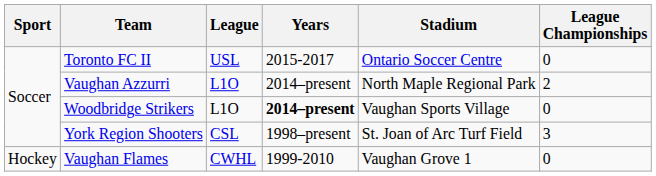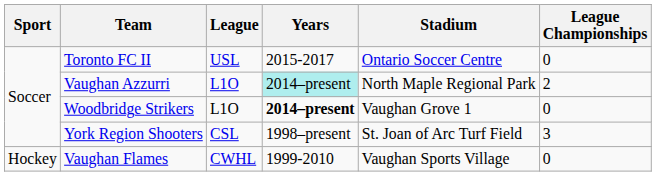 <table class="wikitable mw-collapsible">
 <tr>
 <th>Sport</th>
 <th>Team</th>
 <th>League</th>
 <th>Years</th>
 <th>Stadium</th>
 <th>League<br>Championships</th>
 </tr>
 <tr>
 <td rowspan="4">Soccer</td>
 <td><a href='#'>Toronto FC II</a></td>
 <td><a href='#'>USL</a></td>
 <td>2015-2017</td>
 <td><a href='#'>Ontario Soccer Centre</a></td>
 <td>0</td>
 </tr>
 <tr>
 <td><a href='#'>Vaughan Azzurri</a></td>
 <td><a href='#'>L1O</a></td>
-<td>2014–present</td>
+<td style="background: paleturquoise;">2014–present</td>
 <td>North Maple Regional Park</td>
 <td>2</td>
 </tr>
 <tr>
 <td><a href='#'>Woodbridge Strikers</a></td>
 <td>L1O</td>
 <td><strong>2014–present</strong></td>
-<td>Vaughan Sports Village</td>
+<td>Vaughan Grove 1</td>
 <td>0</td>
 </tr>
 <tr>
 <td><a href='#'>York Region Shooters</a></td>
 <td><a href='#'>CSL</a></td>
 <td>1998–present</td>
 <td>St. Joan of Arc Turf Field</td>
 <td>3</td>
 </tr>
 <tr>
 <td>Hockey</td>
 <td><a href='#'>Vaughan Flames</a></td>
 <td><a href='#'>CWHL</a></td>
 <td>1999-2010</td>
-<td>Vaughan Grove 1</td>
+<td>Vaughan Sports Village</td>
 <td>0</td>
 </tr>
 </table>
